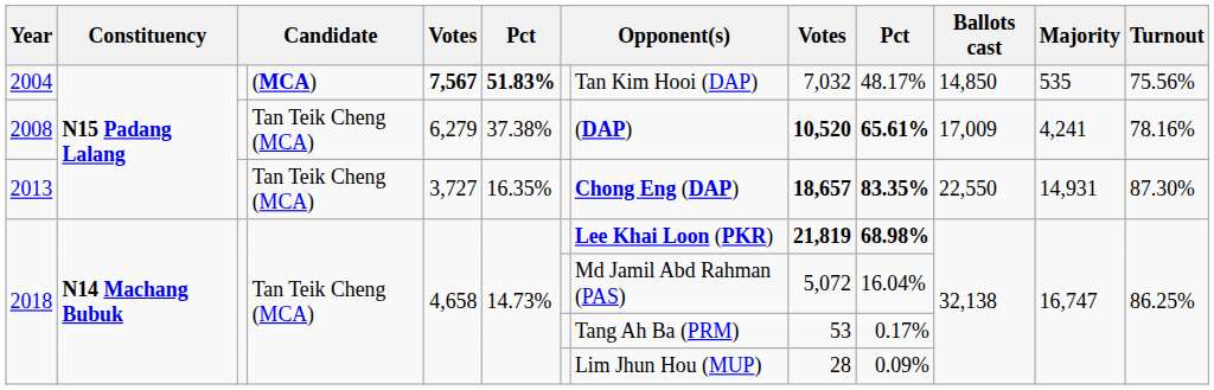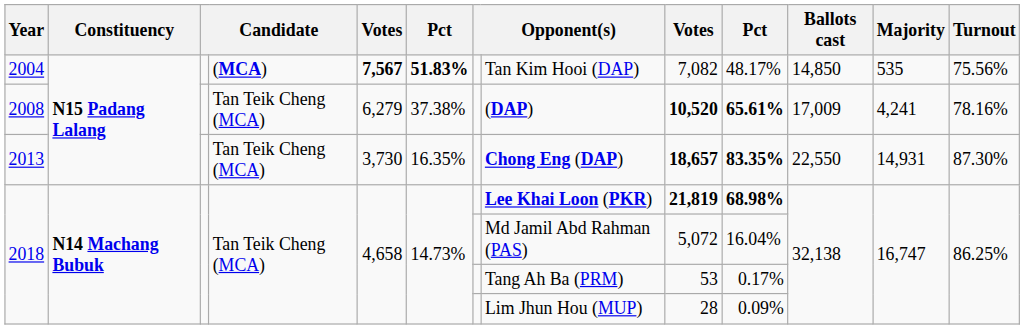 <table class="wikitable" style="margin:0.5em ; font-size:95%">
 <tr>
 <th>Year</th>
 <th>Constituency</th>
 <th colspan=2>Candidate</th>
 <th>Votes</th>
 <th>Pct</th>
 <th colspan=2>Opponent(s)</th>
 <th>Votes</th>
 <th>Pct</th>
 <th>Ballots cast</th>
 <th>Majority</th>
 <th>Turnout</th>
 </tr>
 <tr>
 <td><a href='#'>2004</a></td>
 <td rowspan=3><strong>N15 <a href='#'>Padang Lalang</a></strong></td>
 <td></td>
 <td> (<a href='#'><strong>MCA</strong></a>)</td>
 <td align=right><strong>7,567</strong></td>
 <td><strong>51.83%</strong></td>
 <td></td>
 <td>Tan Kim Hooi (<a href='#'>DAP</a>)</td>
-<td align=right>7,032</td>
+<td align=right>7,082</td>
 <td>48.17%</td>
 <td>14,850</td>
 <td>535</td>
 <td>75.56%</td>
 </tr>
 <tr>
 <td><a href='#'>2008</a></td>
 <td></td>
 <td>Tan Teik Cheng (<a href='#'>MCA</a>)</td>
 <td align=right>6,279</td>
 <td>37.38%</td>
 <td></td>
 <td> (<a href='#'><strong>DAP</strong></a>)</td>
 <td align=right><strong>10,520</strong></td>
 <td><strong>65.61%</strong></td>
 <td>17,009</td>
 <td>4,241</td>
 <td>78.16%</td>
 </tr>
 <tr>
 <td><a href='#'>2013</a></td>
 <td></td>
 <td>Tan Teik Cheng (<a href='#'>MCA</a>)</td>
-<td align=right>3,727</td>
+<td align=right>3,730</td>
 <td>16.35%</td>
 <td></td>
 <td><strong><a href='#'>Chong Eng</a></strong> (<a href='#'><strong>DAP</strong></a>)</td>
 <td align=right><strong>18,657</strong></td>
 <td><strong>83.35%</strong></td>
 <td>22,550</td>
 <td>14,931</td>
 <td>87.30%</td>
 </tr>
 <tr>
 <td rowspan=4><a href='#'>2018</a></td>
 <td rowspan=4><strong>N14 <a href='#'>Machang Bubuk</a></strong></td>
 <td rowspan=4 ></td>
 <td rowspan=4>Tan Teik Cheng (<a href='#'>MCA</a>)</td>
 <td rowspan=4 align=right>4,658</td>
 <td rowspan=4>14.73%</td>
 <td></td>
 <td><strong><a href='#'>Lee Khai Loon</a></strong> (<a href='#'><strong>PKR</strong></a>)</td>
 <td align=right><strong>21,819</strong></td>
 <td><strong>68.98%</strong></td>
 <td rowspan=4>32,138</td>
 <td rowspan=4>16,747</td>
 <td rowspan=4>86.25%</td>
 </tr>
 <tr>
 <td></td>
 <td>Md Jamil Abd Rahman (<a href='#'>PAS</a>)</td>
 <td align=right>5,072</td>
 <td>16.04%</td>
 </tr>
 <tr>
 <td bgcolor=></td>
 <td>Tang Ah Ba (<a href='#'>PRM</a>)</td>
 <td align=right>53</td>
 <td align=right>0.17%</td>
 </tr>
 <tr>
 <td bgcolor=></td>
 <td>Lim Jhun Hou (<a href='#'>MUP</a>)</td>
 <td align=right>28</td>
 <td align=right>0.09%</td>
 </tr>
 </table>
